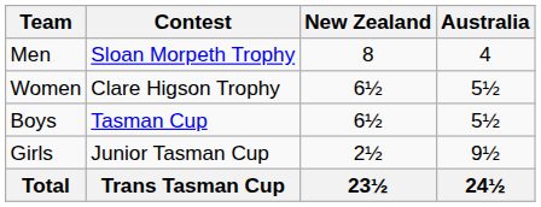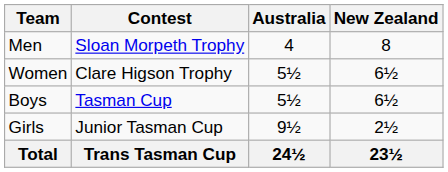 <table class="wikitable" style="font-size:95%;">
 <tr>
 <th>Team</th>
 <th>Contest</th>
+<th>Australia</th>
 <th>New Zealand</th>
-<th>Australia</th>
 </tr>
 <tr>
 <td>Men</td>
 <td><a href='#'>Sloan Morpeth Trophy</a></td>
+<td align="center">4</td>
 <td align="center">8</td>
-<td align="center">4</td>
 </tr>
 <tr>
 <td>Women</td>
 <td>Clare Higson Trophy</td>
+<td align="center">5½</td>
 <td align="center">6½</td>
-<td align="center">5½</td>
 </tr>
 <tr>
 <td>Boys</td>
 <td><a href='#'>Tasman Cup</a></td>
+<td align="center">5½</td>
 <td align="center">6½</td>
-<td align="center">5½</td>
 </tr>
 <tr>
 <td>Girls</td>
 <td>Junior Tasman Cup</td>
+<td align="center">9½</td>
 <td align="center">2½</td>
-<td align="center">9½</td>
 </tr>
 <tr>
 <th>Total</th>
 <th>Trans Tasman Cup</th>
+<th align="center">24½</th>
 <th align="center">23½</th>
-<th align="center">24½</th>
 </tr>
 </table>
